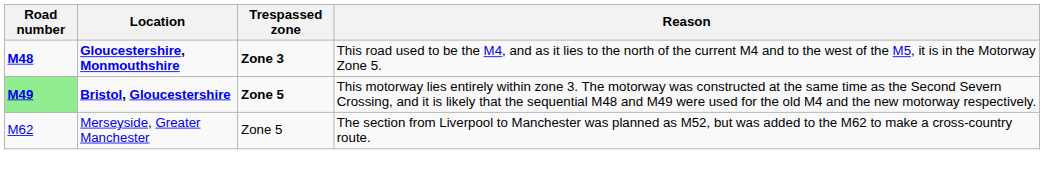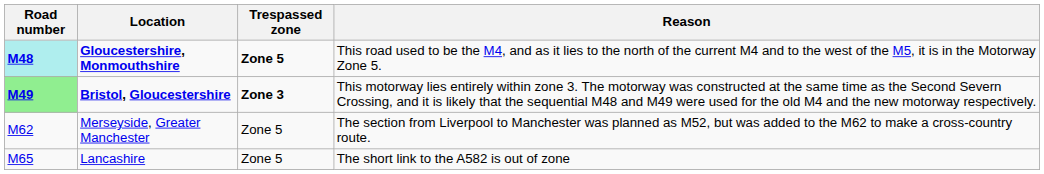 <table class="wikitable">
 <tr>
 <th>Road number</th>
 <th>Location</th>
 <th>Trespassed zone</th>
 <th>Reason</th>
 </tr>
 <tr>
-<td><strong><a href='#'>M48</a></strong></td>
+<td style="background: paleturquoise;"><strong><a href='#'>M48</a></strong></td>
 <td><strong><a href='#'>Gloucestershire</a>,  <a href='#'>Monmouthshire</a></strong></td>
-<td><strong>Zone 3</strong></td>
+<td><strong>Zone 5</strong></td>
 <td>This road used to be the <a href='#'>M4</a>, and as it lies to the north of the current M4 and to the west of the <a href='#'>M5</a>, it is in the Motorway Zone 5.</td>
 </tr>
 <tr>
 <td style="background: lightgreen;"><strong><a href='#'>M49</a></strong></td>
 <td><strong><a href='#'>Bristol</a>, <a href='#'>Gloucestershire</a></strong></td>
-<td><strong>Zone 5</strong></td>
+<td><strong>Zone 3</strong></td>
 <td>This motorway lies entirely within zone 3. The motorway was constructed at the same time as the Second Severn Crossing, and it is likely that the sequential M48 and M49 were used for the old M4 and the new motorway respectively.</td>
 </tr>
 <tr>
 <td><a href='#'>M62</a></td>
 <td><a href='#'>Merseyside</a>, <a href='#'>Greater Manchester</a></td>
 <td>Zone 5</td>
 <td>The section from Liverpool to Manchester was planned as M52, but was added to the M62 to make a cross-country route.</td>
 </tr>
+<tr>
+<td><a href='#'>M65</a></td>
+<td><a href='#'>Lancashire</a></td>
+<td>Zone 5</td>
+<td>The short link to the A582 is out of zone</td>
+</tr>
 </table>
